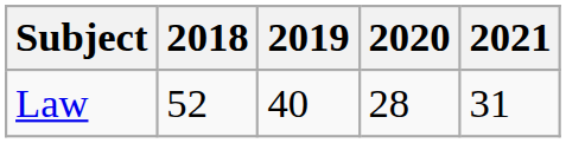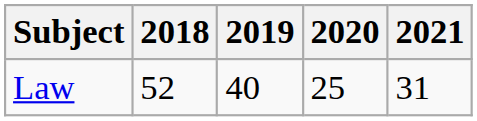 <table class="wikitable">
 <tr>
 <th>Subject</th>
 <th>2018</th>
 <th>2019</th>
 <th>2020</th>
 <th>2021</th>
 </tr>
 <tr>
 <td><a href='#'>Law</a></td>
 <td>52</td>
 <td>40</td>
-<td>28</td>
+<td>25</td>
 <td>31</td>
 </tr>
 </table>
